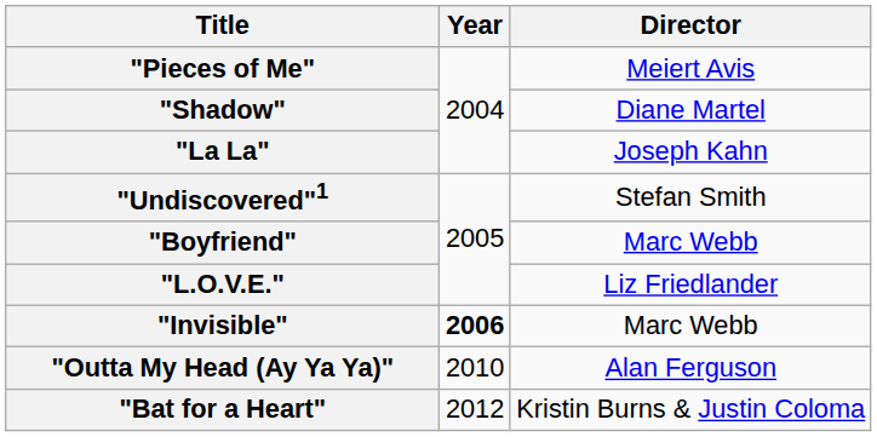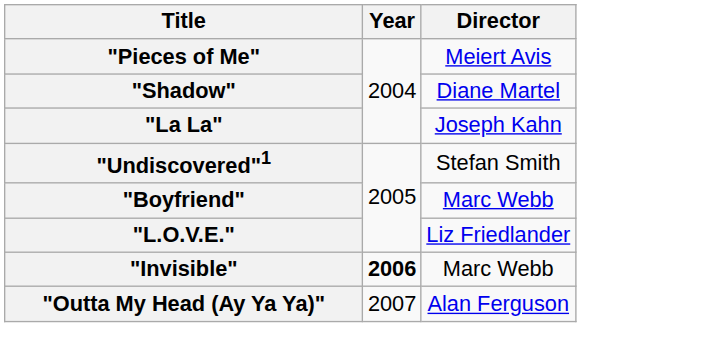 <table class="wikitable plainrowheaders" style="text-align:center;" border="1">
 <tr>
 <th scope="col" style="width:16em;">Title</th>
 <th scope="col">Year</th>
 <th scope="col">Director</th>
 </tr>
 <tr>
 <th scope="row">"Pieces of Me"</th>
 <td rowspan="3">2004</td>
 <td><a href='#'>Meiert Avis</a></td>
 </tr>
 <tr>
 <th scope="row">"Shadow"</th>
 <td><a href='#'>Diane Martel</a></td>
 </tr>
 <tr>
 <th scope="row">"La La"</th>
 <td><a href='#'>Joseph Kahn</a></td>
 </tr>
 <tr>
 <th scope="row">"Undiscovered"<sup>1</sup></th>
 <td rowspan="3">2005</td>
 <td>Stefan Smith</td>
 </tr>
 <tr>
 <th scope="row">"Boyfriend"</th>
 <td><a href='#'>Marc Webb</a></td>
 </tr>
 <tr>
 <th scope="row">"L.O.V.E."</th>
 <td><a href='#'>Liz Friedlander</a></td>
 </tr>
 <tr>
 <th scope="row">"Invisible"</th>
 <td><strong>2006</strong></td>
 <td>Marc Webb</td>
 </tr>
 <tr>
 <th scope="row">"Outta My Head (Ay Ya Ya)"</th>
-<td>2010</td>
+<td>2007</td>
 <td><a href='#'>Alan Ferguson</a></td>
 </tr>
-<tr>
-<th scope="row">"Bat for a Heart"</th>
-<td>2012</td>
-<td>Kristin Burns & <a href='#'>Justin Coloma</a></td>
-</tr>
 </table>
